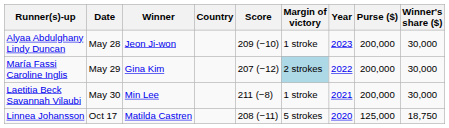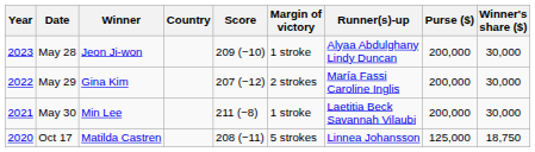 <table class="wikitable">
 <tr>
-<th>Runner(s)-up</th>
+<th>Year</th>
 <th>Date</th>
 <th>Winner</th>
 <th>Country</th>
 <th>Score</th>
 <th>Margin of<br>victory</th>
-<th>Year</th>
+<th>Runner(s)-up</th>
 <th>Purse ($)</th>
 <th>Winner's<br>share ($)</th>
 </tr>
 <tr>
-<td> <a href='#'>Alyaa Abdulghany</a><br> <a href='#'>Lindy Duncan</a></td>
+<td><a href='#'>2023</a></td>
 <td>May 28</td>
 <td><a href='#'>Jeon Ji-won</a></td>
 <td></td>
 <td>209 (−10)</td>
 <td>1 stroke</td>
-<td><a href='#'>2023</a></td>
+<td> <a href='#'>Alyaa Abdulghany</a><br> <a href='#'>Lindy Duncan</a></td>
 <td align=center>200,000</td>
 <td align=center>30,000</td>
 </tr>
 <tr>
-<td> <a href='#'>María Fassi</a><br> <a href='#'>Caroline Inglis</a></td>
+<td><a href='#'>2022</a></td>
 <td>May 29</td>
 <td><a href='#'>Gina Kim</a></td>
 <td></td>
 <td>207 (−12)</td>
-<td style="background: lightblue;">2 strokes</td>
-<td><a href='#'>2022</a></td>
+<td>2 strokes</td>
+<td> <a href='#'>María Fassi</a><br> <a href='#'>Caroline Inglis</a></td>
 <td align=center>200,000</td>
 <td align=center>30,000</td>
 </tr>
 <tr>
-<td> <a href='#'>Laetitia Beck</a><br> <a href='#'>Savannah Vilaubi</a></td>
+<td><a href='#'>2021</a></td>
 <td>May 30</td>
 <td><a href='#'>Min Lee</a></td>
 <td></td>
 <td>211 (−8)</td>
 <td>1 stroke</td>
-<td><a href='#'>2021</a></td>
+<td> <a href='#'>Laetitia Beck</a><br> <a href='#'>Savannah Vilaubi</a></td>
 <td align=center>200,000</td>
 <td align=center>30,000</td>
 </tr>
 <tr>
-<td> <a href='#'>Linnea Johansson</a></td>
+<td><a href='#'>2020</a></td>
 <td>Oct 17</td>
 <td><a href='#'>Matilda Castren</a></td>
 <td></td>
 <td>208 (−11)</td>
 <td>5 strokes</td>
-<td><a href='#'>2020</a></td>
+<td> <a href='#'>Linnea Johansson</a></td>
 <td align=center>125,000</td>
 <td align=center>18,750</td>
 </tr>
 </table>
